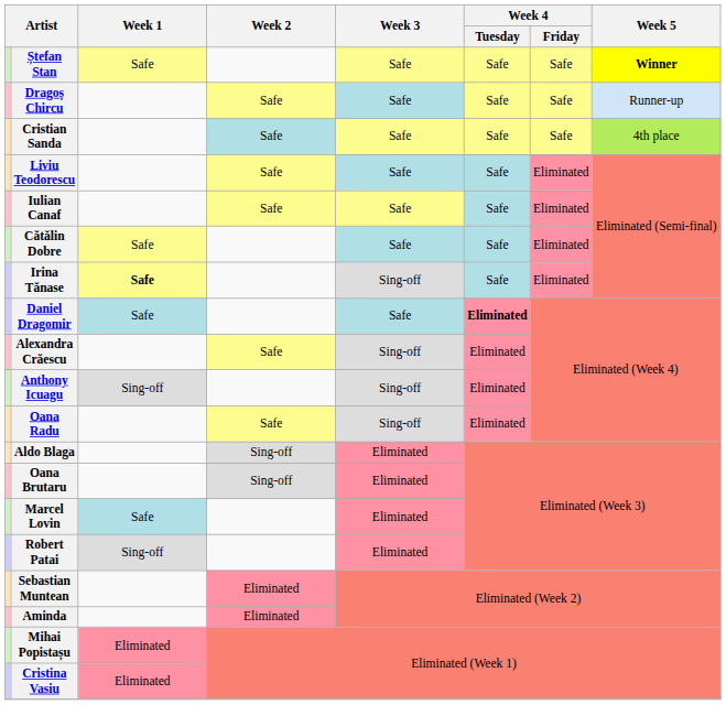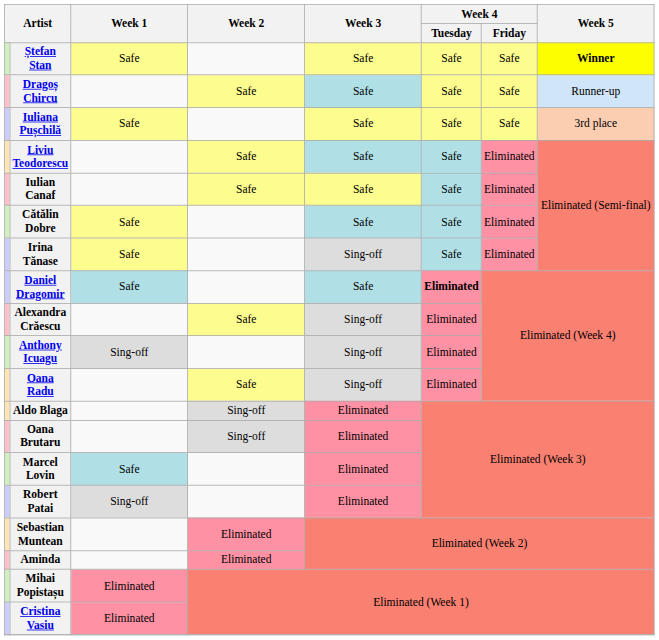 <table class="wikitable" style="font-size:90%;text-align:center;width:92%">
 <tr>
 <th rowspan="2" colspan="2" style="width:12em">Artist</th>
 <th rowspan="2" scope=col style="width:10em">Week 1</th>
 <th rowspan="2" scope=col style="width:10em">Week 2</th>
 <th rowspan="2" scope=col style="width:10em">Week 3</th>
 <th colspan="2" scope=col style="width:20em">Week 4</th>
 <th rowspan="2" scope=col style="width:10em">Week 5</th>
 </tr>
 <tr>
 <th style="width:10em%;">Tuesday</th>
 <th style="width:10em%;">Friday</th>
 </tr>
 <tr>
 <th style="background:#d0f0c0;"></th>
 <th><a href='#'>Ștefan Stan</a></th>
 <td style="background:#fdfc8f;">Safe</td>
 <td></td>
 <td style="background:#fdfc8f;">Safe</td>
 <td style="background:#fdfc8f;">Safe</td>
 <td style="background:#fdfc8f;">Safe</td>
 <td bgcolor="#fdff00"><strong>Winner</strong></td>
 </tr>
 <tr>
 <th style="background:pink;"></th>
 <th><a href='#'>Dragoș Chircu</a></th>
 <td></td>
 <td style="background:#fdfc8f;">Safe</td>
 <td style="background:#b0e0e6;">Safe</td>
 <td style="background:#fdfc8f;">Safe</td>
 <td style="background:#fdfc8f;">Safe</td>
 <td bgcolor="#d1e5f8">Runner-up</td>
 </tr>
 <tr>
-<th style="background:#FFE5B4;"></th>
-<th>Cristian Sanda</th>
+<th style="background:#CCCCFF;"></th>
+<th><a href='#'>Iuliana Pușchilă</a></th>
+<td style="background:#fdfc8f;">Safe</td>
 <td></td>
-<td style="background:#b0e0e6;">Safe</td>
 <td style="background:#fdfc8f;">Safe</td>
 <td style="background:#fdfc8f;">Safe</td>
 <td style="background:#fdfc8f;">Safe</td>
-<td bgcolor="#b2ec5d">4th place</td>
+<td bgcolor="#fbceb1">3rd place</td>
 </tr>
 <tr>
 <th style="background:#FFE5B4;"></th>
 <th><a href='#'>Liviu Teodorescu</a></th>
 <td></td>
 <td style="background:#fdfc8f;">Safe</td>
 <td style="background:#b0e0e6;">Safe</td>
 <td style="background:#b0e0e6;">Safe</td>
 <td style="background:#FF91A4;">Eliminated</td>
 <td style="background:salmon;" rowspan="4">Eliminated (Semi-final)</td>
 </tr>
 <tr>
 <th style="background:pink;"></th>
 <th>Iulian Canaf</th>
 <td></td>
 <td style="background:#fdfc8f;">Safe</td>
 <td style="background:#fdfc8f;">Safe</td>
 <td style="background:#b0e0e6;">Safe</td>
 <td style="background:#FF91A4;">Eliminated</td>
 </tr>
 <tr>
 <th style="background:#d0f0c0;"></th>
 <th>Cătălin Dobre</th>
 <td style="background:#fdfc8f;">Safe</td>
 <td></td>
 <td style="background:#b0e0e6;">Safe</td>
 <td style="background:#b0e0e6;">Safe</td>
 <td style="background:#FF91A4;">Eliminated</td>
 </tr>
 <tr>
 <th style="background:#CCCCFF;"></th>
 <th>Irina Tănase</th>
-<td style="background:#fdfc8f;"><strong>Safe</strong></td>
+<td style="background:#fdfc8f;">Safe</td>
 <td></td>
 <td style="background:#ddd;">Sing-off</td>
 <td style="background:#b0e0e6;">Safe</td>
 <td style="background:#FF91A4;">Eliminated</td>
 </tr>
 <tr>
 <th style="background:#CCCCFF;"></th>
 <th><a href='#'>Daniel Dragomir</a></th>
 <td style="background:#b0e0e6;">Safe</td>
 <td></td>
 <td style="background:#b0e0e6;">Safe</td>
 <td style="background:#FF91A4;"><strong>Eliminated</strong></td>
 <td style="background:salmon;" colspan="2" rowspan="4">Eliminated (Week 4)</td>
 </tr>
 <tr>
 <th style="background:pink;"></th>
 <th>Alexandra Crăescu</th>
 <td></td>
 <td style="background:#fdfc8f;">Safe</td>
 <td style="background:#ddd;">Sing-off</td>
 <td style="background:#FF91A4;">Eliminated</td>
 </tr>
 <tr>
 <th style="background:#d0f0c0;"></th>
 <th><a href='#'>Anthony Icuagu</a></th>
 <td style="background:#ddd;">Sing-off</td>
 <td></td>
 <td style="background:#ddd;">Sing-off</td>
 <td style="background:#FF91A4;">Eliminated</td>
 </tr>
 <tr>
 <th style="background:#FFE5B4;"></th>
 <th><a href='#'>Oana Radu</a></th>
 <td></td>
 <td style="background:#fdfc8f;">Safe</td>
 <td style="background:#ddd;">Sing-off</td>
 <td style="background:#FF91A4;">Eliminated</td>
 </tr>
 <tr>
 <th style="background:#FFE5B4;"></th>
 <th>Aldo Blaga</th>
 <td></td>
 <td style="background:#ddd;">Sing-off</td>
 <td bgcolor="#ff91a4">Eliminated</td>
 <td style="background:salmon;" colspan="3" rowspan="4">Eliminated (Week 3)</td>
 </tr>
 <tr>
 <th style="background:pink;"></th>
 <th>Oana Brutaru</th>
 <td></td>
 <td style="background:#ddd;">Sing-off</td>
 <td bgcolor="#ff91a4">Eliminated</td>
 </tr>
 <tr>
 <th style="background:#d0f0c0;"></th>
 <th>Marcel Lovin</th>
 <td style="background:#b0e0e6;">Safe</td>
 <td></td>
 <td bgcolor="#ff91a4">Eliminated</td>
 </tr>
 <tr>
 <th style="background:#CCCCFF;"></th>
 <th>Robert Patai</th>
 <td style="background:#ddd;">Sing-off</td>
 <td></td>
 <td bgcolor="#ff91a4">Eliminated</td>
 </tr>
 <tr>
 <th style="background:#FFE5B4;"></th>
 <th>Sebastian Muntean</th>
 <td></td>
 <td bgcolor="#ff91a4">Eliminated</td>
 <td style="background:salmon;" colspan="4" rowspan="2">Eliminated (Week 2)</td>
 </tr>
 <tr>
 <th style="background:pink;"></th>
 <th>Aminda</th>
 <td></td>
 <td bgcolor="#ff91a4">Eliminated</td>
 </tr>
 <tr>
 <th style="background:#d0f0c0;"></th>
 <th>Mihai Popistașu</th>
 <td bgcolor="#ff91a4">Eliminated</td>
 <td style="background:salmon;" colspan="5" rowspan="2">Eliminated (Week 1)</td>
 </tr>
 <tr>
 <th style="background:#CCCCFF;"></th>
 <th><a href='#'>Cristina Vasiu</a></th>
 <td bgcolor="#ff91a4">Eliminated</td>
 </tr>
 <tr>
 </tr>
 </table>
